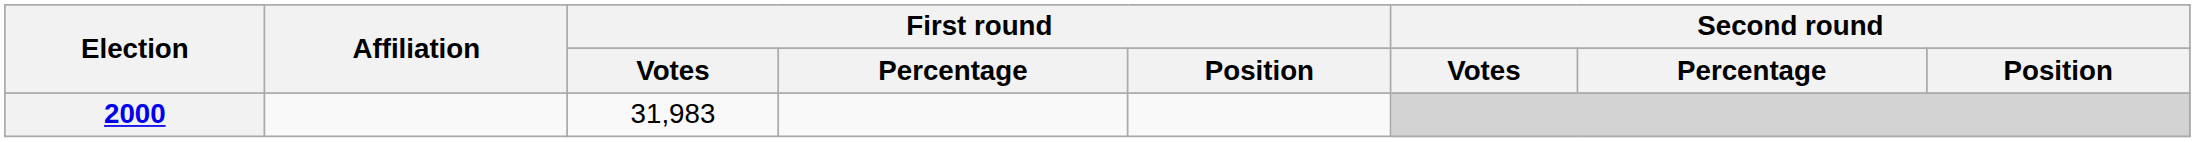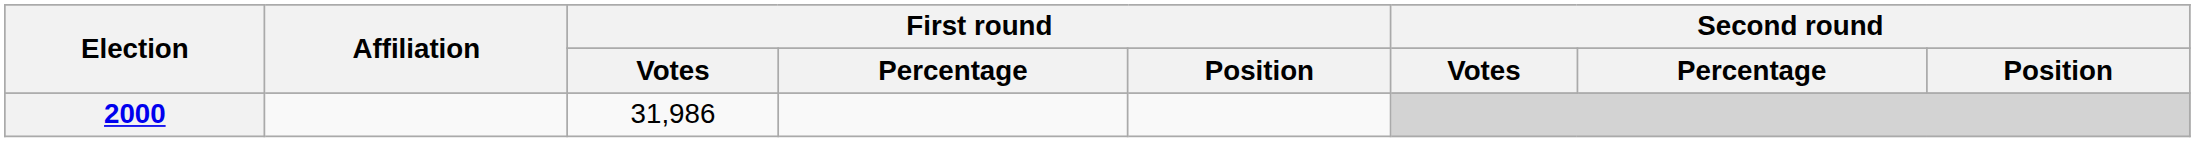 <table class=wikitable width=100%>
 <tr>
 <th rowspan=2>Election</th>
 <th rowspan=2>Affiliation</th>
 <th colspan=3>First round</th>
 <th colspan=3>Second round</th>
 </tr>
 <tr>
 <th>Votes</th>
 <th>Percentage</th>
 <th>Position</th>
 <th>Votes</th>
 <th>Percentage</th>
 <th>Position</th>
 </tr>
 <tr align=center>
 <th><a href='#'>2000</a></th>
 <td></td>
-<td>31,983</td>
+<td>31,986</td>
 <td></td>
 <td></td>
 <td bgcolor=lightgrey colspan=3></td>
 </tr>
 </table>
